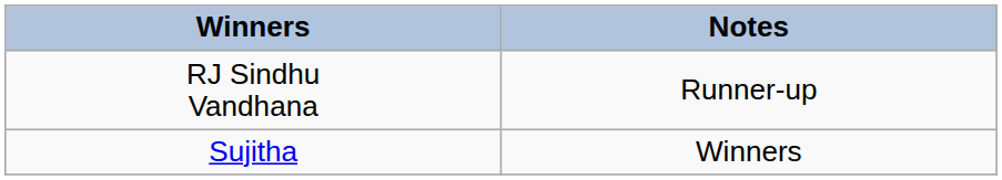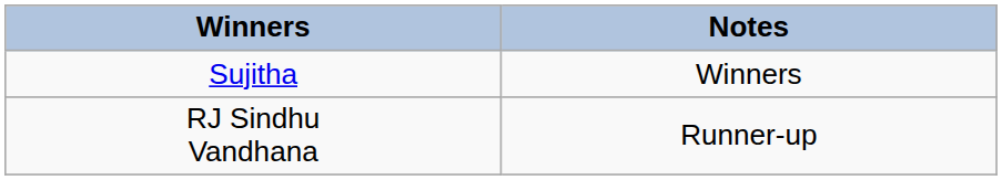 <table class="wikitable" style="text-align:center;">
 <tr>
 <th style="width:200pt; background:LightSteelBlue;">Winners</th>
 <th style="width:200pt; background:LightSteelBlue;">Notes</th>
 </tr>
 <tr>
+<td><a href='#'>Sujitha</a></td>
+<td>Winners</td>
+</tr>
+<tr>
 <td>RJ Sindhu <br> Vandhana</td>
 <td>Runner-up</td>
 </tr>
-<tr>
-<td><a href='#'>Sujitha</a></td>
-<td>Winners</td>
-</tr>
 </table>
